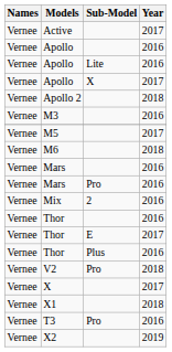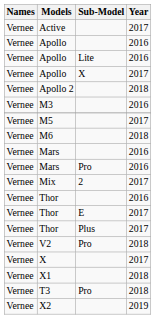 <table class="wikitable sortable">
 <tr>
 <th>Names</th>
 <th>Models</th>
 <th>Sub-Model</th>
 <th>Year</th>
 </tr>
 <tr>
 <td>Vernee</td>
 <td>Active</td>
 <td></td>
 <td>2017</td>
 </tr>
 <tr>
 <td>Vernee</td>
 <td>Apollo</td>
 <td></td>
 <td>2016</td>
 </tr>
 <tr>
 <td>Vernee</td>
 <td>Apollo</td>
 <td>Lite</td>
 <td>2016</td>
 </tr>
 <tr>
 <td>Vernee</td>
 <td>Apollo</td>
 <td>X</td>
 <td>2017</td>
 </tr>
 <tr>
 <td>Vernee</td>
 <td>Apollo 2</td>
 <td></td>
 <td>2018</td>
 </tr>
 <tr>
 <td>Vernee</td>
 <td>M3</td>
 <td></td>
 <td>2016</td>
 </tr>
 <tr>
 </tr>
 <tr>
 <td>Vernee</td>
 <td>M5</td>
 <td></td>
 <td>2017</td>
 </tr>
 <tr>
 <td>Vernee</td>
 <td>M6</td>
 <td></td>
 <td>2018</td>
 </tr>
 <tr>
 <td>Vernee</td>
 <td>Mars</td>
 <td></td>
 <td>2016</td>
 </tr>
 <tr>
 <td>Vernee</td>
 <td>Mars</td>
 <td>Pro</td>
 <td>2016</td>
 </tr>
 <tr>
 <td>Vernee</td>
 <td>Mix</td>
 <td>2</td>
-<td>2016</td>
+<td>2017</td>
 </tr>
 <tr>
 <td>Vernee</td>
 <td>Thor</td>
 <td></td>
 <td>2016</td>
 </tr>
 <tr>
 <td>Vernee</td>
 <td>Thor</td>
 <td>E</td>
 <td>2017</td>
 </tr>
 <tr>
 <td>Vernee</td>
 <td>Thor</td>
 <td>Plus</td>
-<td>2016</td>
+<td>2017</td>
 </tr>
 <tr>
 <td>Vernee</td>
 <td>V2</td>
 <td>Pro</td>
 <td>2018</td>
 </tr>
 <tr>
 <td>Vernee</td>
 <td>X</td>
 <td></td>
 <td>2017</td>
 </tr>
 <tr>
 <td>Vernee</td>
 <td>X1</td>
 <td></td>
 <td>2018</td>
 </tr>
 <tr>
 <td>Vernee</td>
 <td>T3</td>
 <td>Pro</td>
-<td>2016</td>
+<td>2018</td>
 </tr>
 <tr>
 <td>Vernee</td>
 <td>X2</td>
 <td></td>
 <td>2019<br></td>
 </tr>
 </table>
